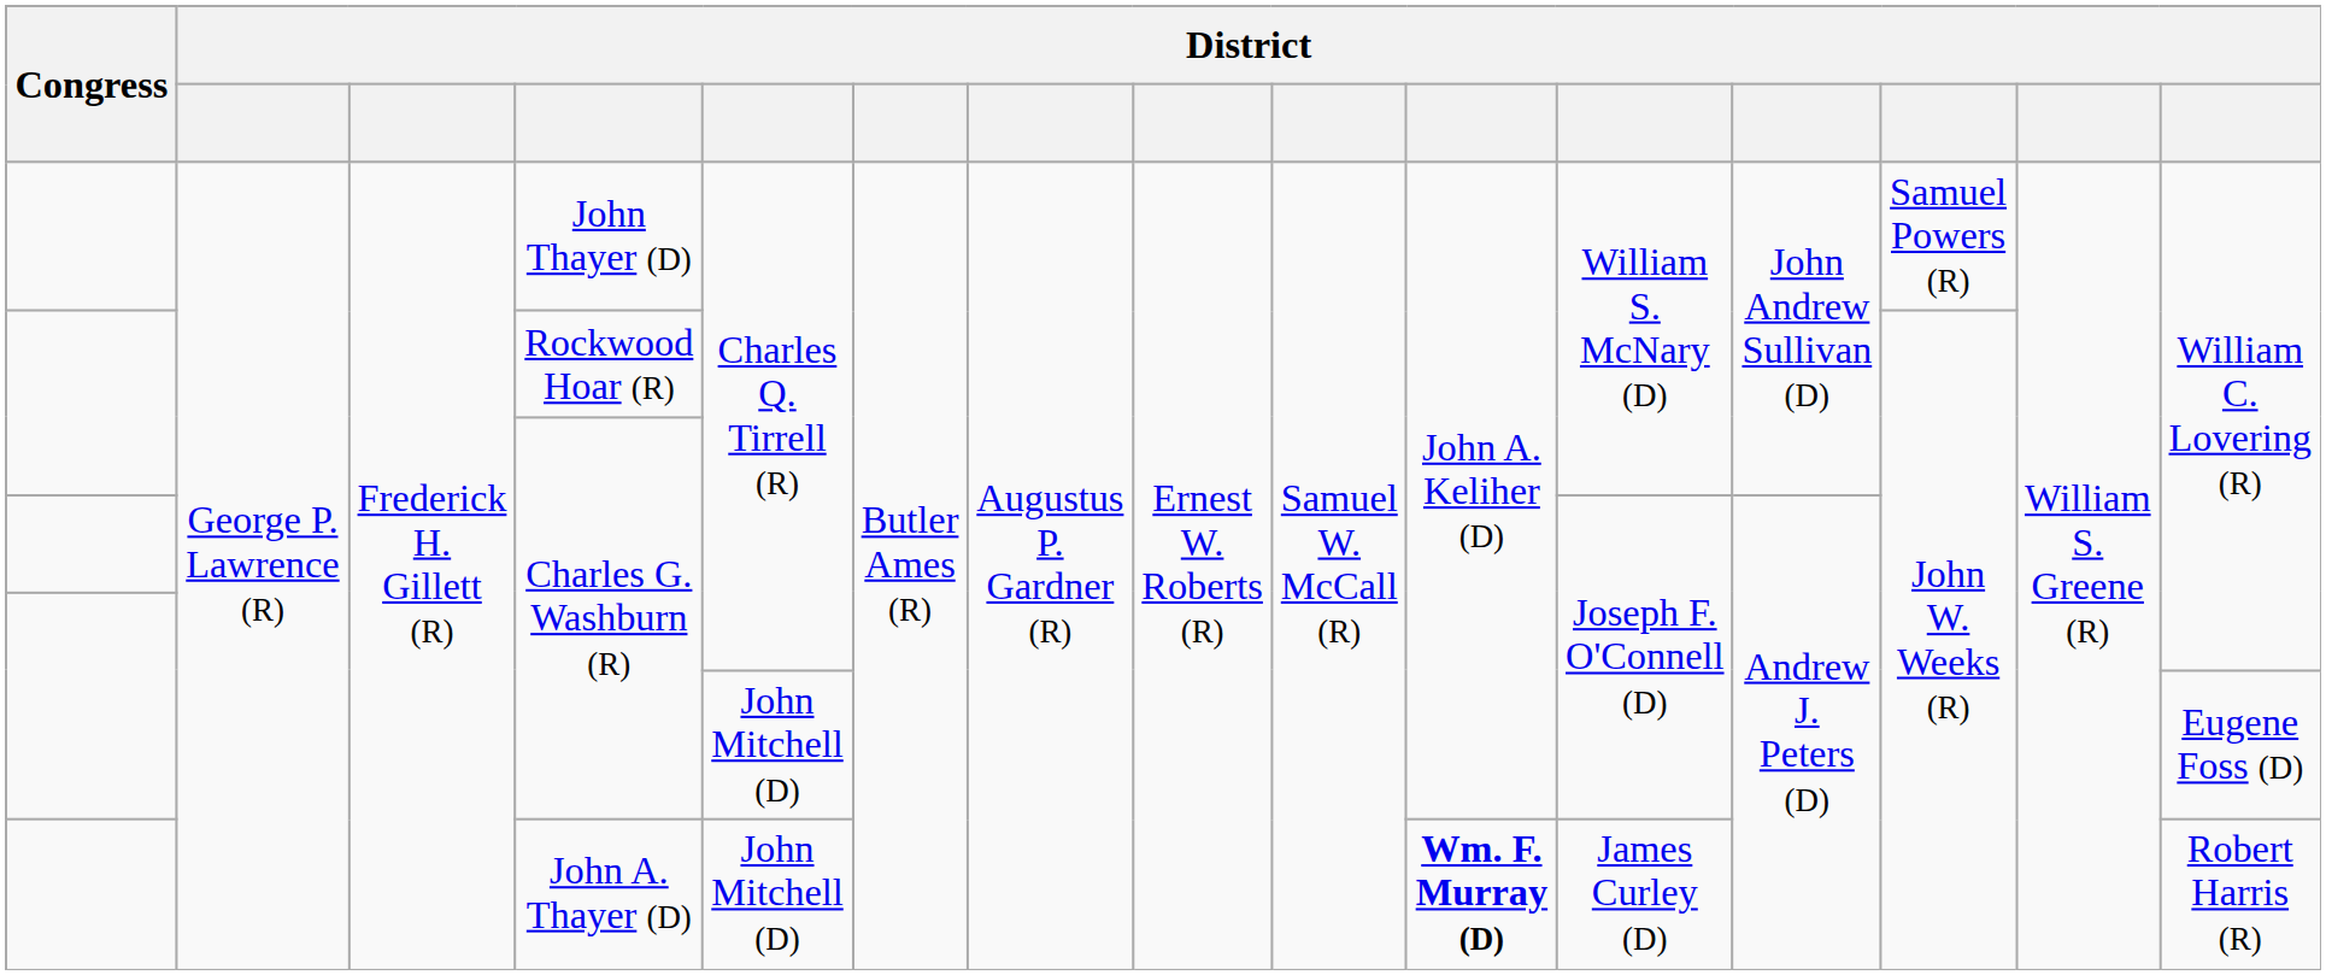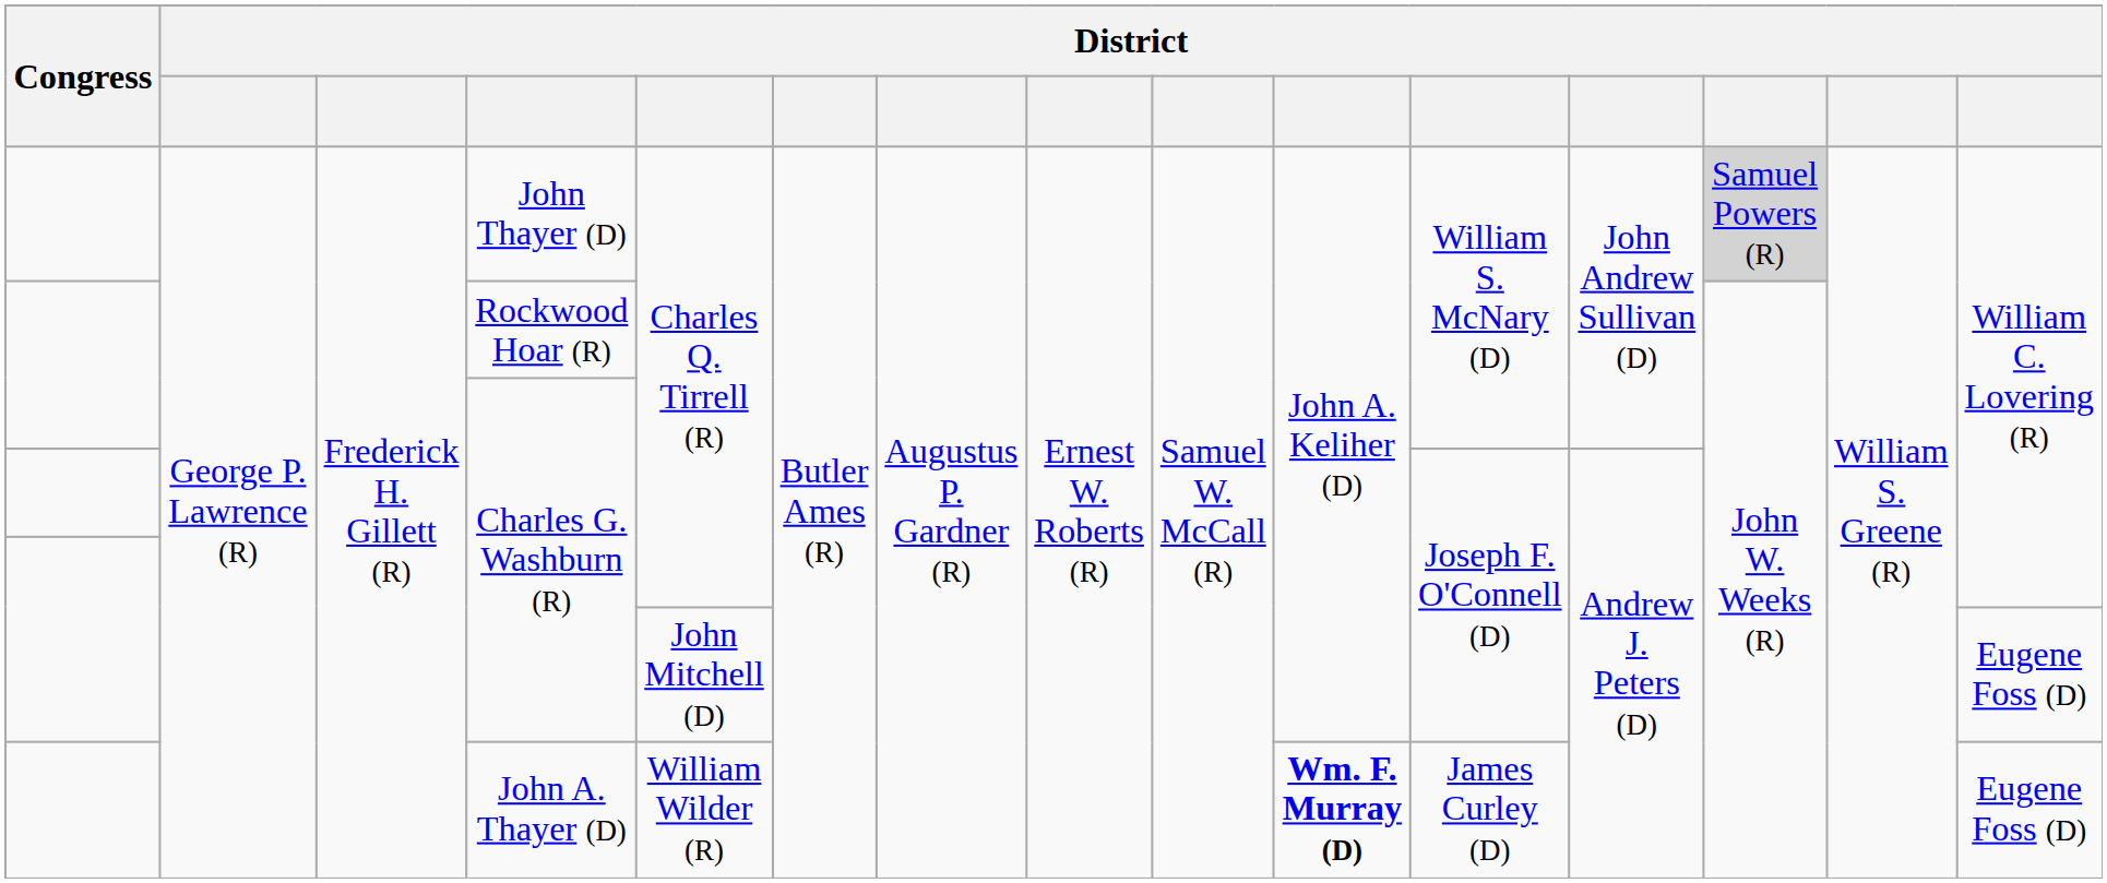 <table class=wikitable style="text-align:center">
 <tr style="height:2em">
 <th rowspan=2>Congress</th>
 <th colspan=14>District</th>
 </tr>
 <tr style="height:2em">
 <th></th>
 <th></th>
 <th></th>
 <th></th>
 <th></th>
 <th></th>
 <th></th>
 <th></th>
 <th></th>
 <th></th>
 <th></th>
 <th></th>
 <th></th>
 <th></th>
 </tr>
 <tr style="height:2.5em">
 <td scope=row><strong></strong> </td>
 <td rowspan=7 ><a href='#'>George P.<br>Lawrence</a><br><small>(R)</small></td>
 <td rowspan=7 ><a href='#'>Frederick H.<br>Gillett</a> <small>(R)</small></td>
 <td><a href='#'>John Thayer</a> <small>(D)</small></td>
 <td rowspan=5 ><a href='#'>Charles Q.<br>Tirrell</a> <small>(R)</small></td>
 <td rowspan=7 ><a href='#'>Butler<br>Ames</a> <small>(R)</small></td>
 <td rowspan=7 ><a href='#'>Augustus<br>P.<br>Gardner</a> <small>(R)</small></td>
 <td rowspan=7 ><a href='#'>Ernest W.<br>Roberts</a> <small>(R)</small></td>
 <td rowspan=7 ><a href='#'>Samuel W.<br>McCall</a> <small>(R)</small></td>
 <td rowspan=6 ><a href='#'>John A.<br>Keliher</a> <small>(D)</small></td>
 <td rowspan=3 ><a href='#'>William S.<br>McNary</a> <small>(D)</small></td>
 <td rowspan=3 ><a href='#'>John<br>Andrew<br>Sullivan</a> <small>(D)</small></td>
-<td><a href='#'>Samuel Powers</a> <small>(R)</small></td>
+<td style="background: lightgrey;"><a href='#'>Samuel Powers</a> <small>(R)</small></td>
 <td rowspan=7 ><a href='#'>William S.<br>Greene</a> <small>(R)</small></td>
 <td rowspan=5 ><a href='#'>William C.<br>Lovering</a> <small>(R)</small></td>
 </tr>
 <tr style="height:2em">
 <td scope=row rowspan=2><strong></strong> </td>
 <td><a href='#'>Rockwood Hoar</a> <small>(R)</small></td>
 <td rowspan=6 ><a href='#'>John W.<br>Weeks</a> <small>(R)</small></td>
 </tr>
 <tr style="height:2em">
 <td rowspan=4 ><a href='#'>Charles G.<br>Washburn</a> <small>(R)</small></td>
 </tr>
 <tr style="height:2.5em">
 <td scope=row><strong></strong> </td>
 <td rowspan=3 ><a href='#'>Joseph F.<br>O'Connell</a> <small>(D)</small></td>
 <td rowspan=4 ><a href='#'>Andrew J.<br>Peters</a> <small>(D)</small></td>
 </tr>
 <tr style="height:2em">
 <td scope=row rowspan=2><strong></strong> </td>
 </tr>
 <tr style="height:2em">
 <td><a href='#'>John Mitchell</a> <small>(D)</small></td>
 <td><a href='#'>Eugene Foss</a> <small>(D)</small></td>
 </tr>
 <tr style="height:2.5em">
 <td scope=row><strong></strong> </td>
 <td><a href='#'>John A. Thayer</a> <small>(D)</small></td>
-<td><a href='#'>John Mitchell</a> <small>(D)</small></td>
+<td><a href='#'>William Wilder</a> <small>(R)</small></td>
 <td><strong><a href='#'>Wm. F. Murray</a> <small>(D)</small></strong></td>
 <td><a href='#'>James Curley</a> <small>(D)</small></td>
-<td><a href='#'>Robert Harris</a> <small>(R)</small></td>
+<td><a href='#'>Eugene Foss</a> <small>(D)</small></td>
 </tr>
 </table>
